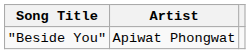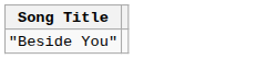 <table class="wikitable">
 <tr>
 <th>Song Title</th>
-<th>Artist</th>
 <th></th>
 </tr>
 <tr>
 <td>"Beside You"</td>
-<td>Apiwat Phongwat</td>
 <td style="text-align: center;"></td>
 </tr>
 </table>
